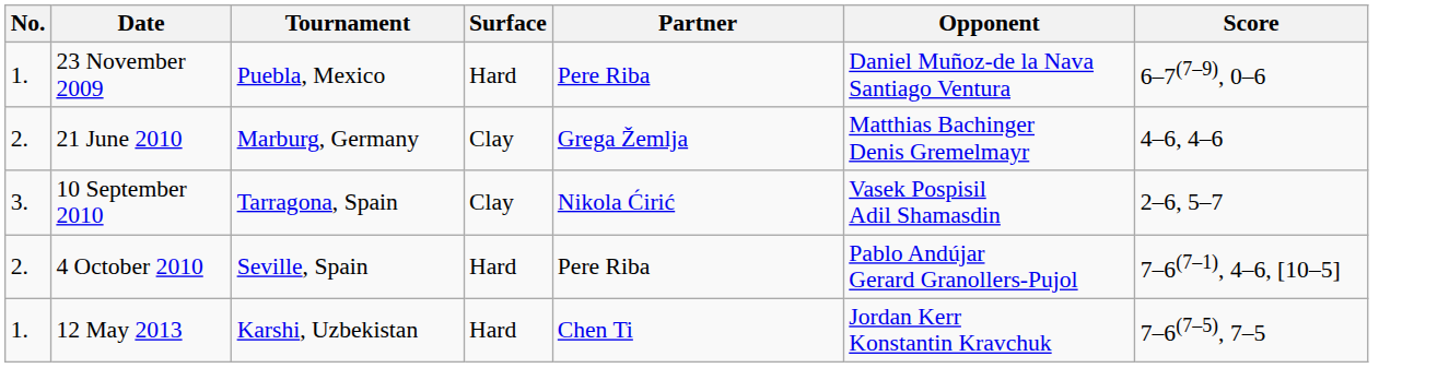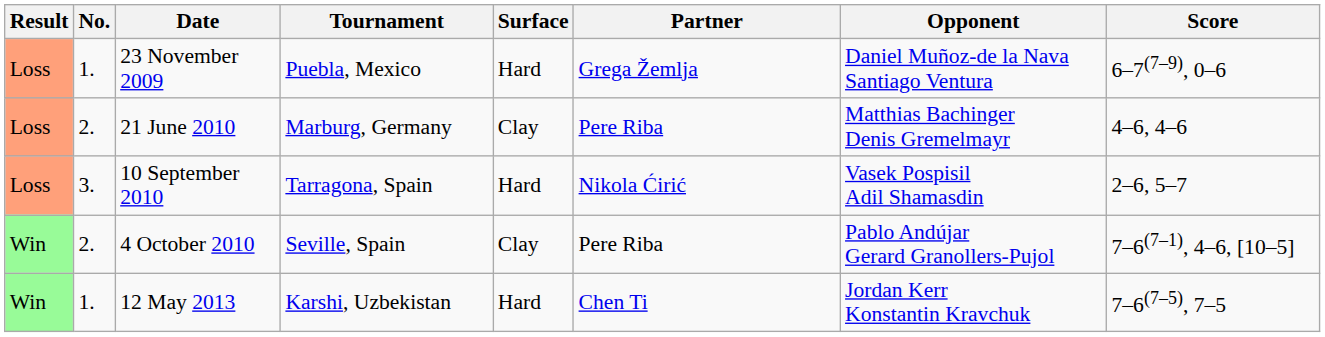 <table class="sortable wikitable">
 <tr>
+<th style="width:40px">Result</th>
 <th style="width:20px" class="unsortable">No.</th>
 <th style="width:115px">Date</th>
 <th style="width:150px">Tournament</th>
 <th style="width:50px">Surface</th>
 <th style="width:190px">Partner</th>
 <th style="width:190px">Opponent</th>
 <th style="width:150px" class="unsortable">Score</th>
 </tr>
 <tr>
+<td style="background:#ffa07a;">Loss</td>
 <td>1.</td>
 <td>23 November <a href='#'>2009</a></td>
 <td><a href='#'>Puebla</a>, Mexico</td>
 <td>Hard</td>
-<td> <a href='#'>Pere Riba</a></td>
+<td> <a href='#'>Grega Žemlja</a></td>
 <td> <a href='#'>Daniel Muñoz-de la Nava</a><br> <a href='#'>Santiago Ventura</a></td>
 <td>6–7<sup>(7–9)</sup>, 0–6</td>
 </tr>
 <tr>
+<td style="background:#ffa07a;">Loss</td>
 <td>2.</td>
 <td>21 June <a href='#'>2010</a></td>
 <td><a href='#'>Marburg</a>, Germany</td>
 <td>Clay</td>
-<td> <a href='#'>Grega Žemlja</a></td>
+<td> <a href='#'>Pere Riba</a></td>
 <td> <a href='#'>Matthias Bachinger</a><br> <a href='#'>Denis Gremelmayr</a></td>
 <td>4–6, 4–6</td>
 </tr>
 <tr>
+<td style="background:#ffa07a;">Loss</td>
 <td>3.</td>
 <td>10 September <a href='#'>2010</a></td>
 <td><a href='#'>Tarragona</a>, Spain</td>
-<td>Clay</td>
+<td>Hard</td>
 <td> <a href='#'>Nikola Ćirić</a></td>
 <td> <a href='#'>Vasek Pospisil</a><br> <a href='#'>Adil Shamasdin</a></td>
 <td>2–6, 5–7</td>
 </tr>
 <tr>
+<td style="background:#98fb98;">Win</td>
 <td>2.</td>
 <td>4 October <a href='#'>2010</a></td>
 <td><a href='#'>Seville</a>, Spain</td>
-<td>Hard</td>
+<td>Clay</td>
 <td> Pere Riba</td>
 <td> <a href='#'>Pablo Andújar</a><br> <a href='#'>Gerard Granollers-Pujol</a></td>
 <td>7–6<sup>(7–1)</sup>, 4–6, [10–5]</td>
 </tr>
 <tr>
+<td style="background:#98fb98;">Win</td>
 <td>1.</td>
 <td>12 May <a href='#'>2013</a></td>
 <td><a href='#'>Karshi</a>, Uzbekistan</td>
 <td>Hard</td>
 <td> <a href='#'>Chen Ti</a></td>
 <td> <a href='#'>Jordan Kerr</a><br> <a href='#'>Konstantin Kravchuk</a></td>
 <td>7–6<sup>(7–5)</sup>, 7–5</td>
 </tr>
 </table>
